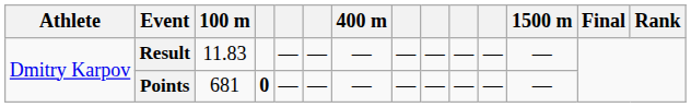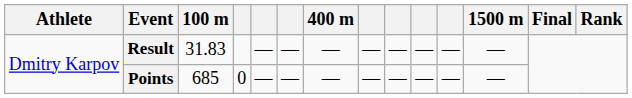 <table class="wikitable" style="font-size:90%">
 <tr>
 <th>Athlete</th>
 <th>Event</th>
 <th>100 m</th>
 <th></th>
 <th></th>
 <th></th>
 <th>400 m</th>
 <th></th>
 <th></th>
 <th></th>
 <th></th>
 <th>1500 m</th>
 <th>Final</th>
 <th>Rank</th>
 </tr>
 <tr align=center>
 <td rowspan=2 align=left><a href='#'>Dmitry Karpov</a></td>
 <th style="font-size:95%">Result</th>
-<td>11.83</td>
+<td>31.83</td>
 <td></td>
 <td>—</td>
 <td>—</td>
 <td>—</td>
 <td>—</td>
 <td>—</td>
 <td>—</td>
 <td>—</td>
 <td>—</td>
 <td rowspan=2 colspan=2></td>
 </tr>
 <tr align=center>
 <th style="font-size:95%">Points</th>
-<td>681</td>
-<td><strong>0</strong></td>
+<td>685</td>
+<td>0</td>
 <td>—</td>
 <td>—</td>
 <td>—</td>
 <td>—</td>
 <td>—</td>
 <td>—</td>
 <td>—</td>
 <td>—</td>
 </tr>
 </table>
